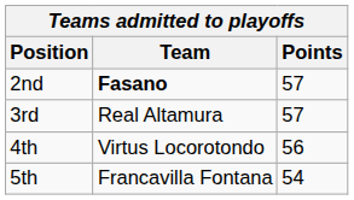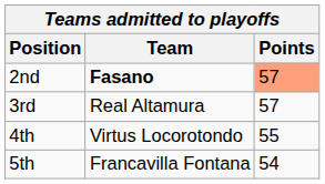 <table class="wikitable">
 <tr>
 <th colspan="3"><em>Teams admitted to playoffs</em></th>
 </tr>
 <tr>
 <th>Position</th>
 <th>Team</th>
 <th>Points</th>
 </tr>
 <tr>
 <td>2nd</td>
 <td><strong>Fasano</strong></td>
-<td>57</td>
+<td style="background: lightsalmon;">57</td>
 </tr>
 <tr>
 <td>3rd</td>
 <td>Real Altamura</td>
 <td>57</td>
 </tr>
 <tr>
 <td>4th</td>
 <td>Virtus Locorotondo</td>
-<td>56</td>
+<td>55</td>
 </tr>
 <tr>
 <td>5th</td>
 <td>Francavilla Fontana</td>
 <td>54</td>
 </tr>
 </table>
